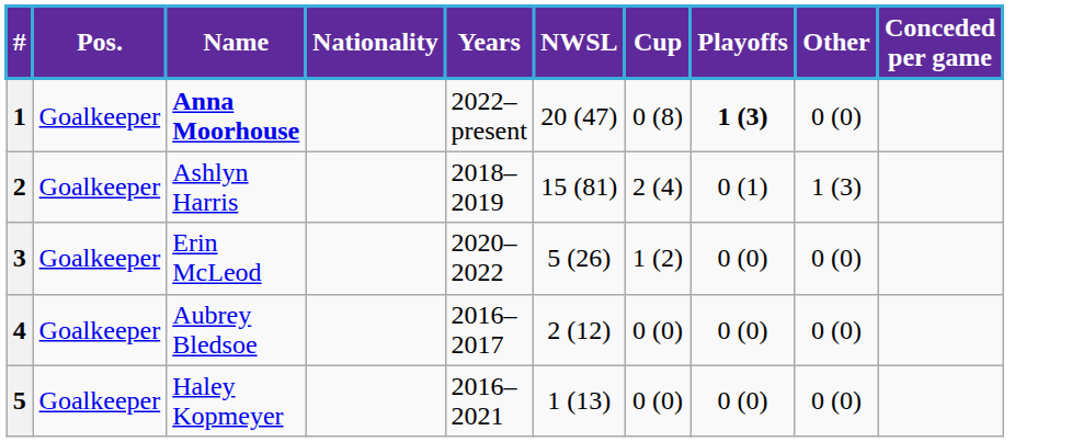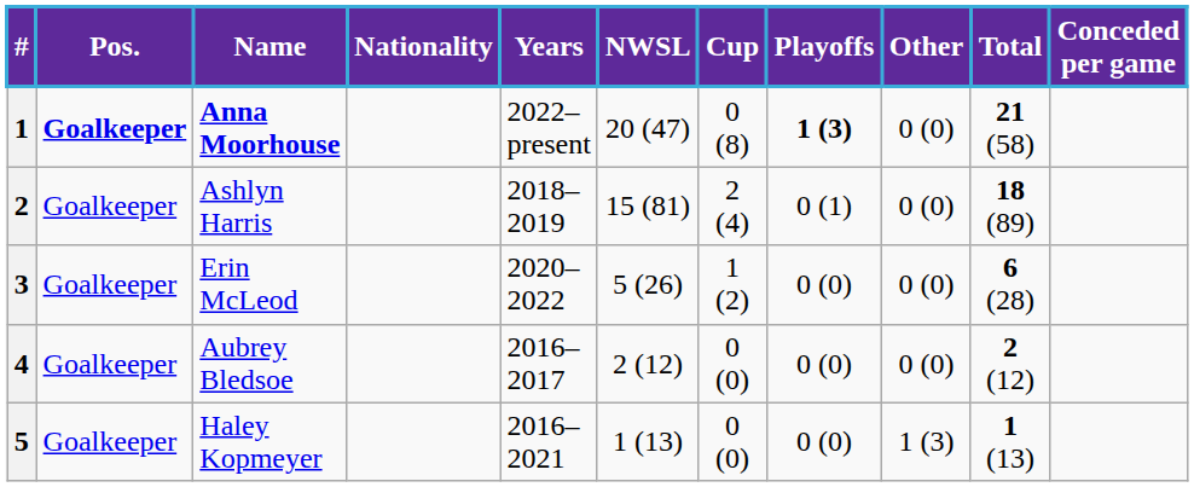 <table class="wikitable sortable" style="text-align:center;">
 <tr>
 <th style="background-color:#5E299A; color:#FFFFFF; border:2px solid #3aadd9;" scope="col">#</th>
 <th style="background-color:#5E299A; color:#FFFFFF; border:2px solid #3aadd9;" scope="col">Pos.</th>
 <th style="background-color:#5E299A; color:#FFFFFF; border:2px solid #3aadd9;" scope="col">Name</th>
 <th style="background-color:#5E299A; color:#FFFFFF; border:2px solid #3aadd9;" scope="col">Nationality</th>
 <th style="background-color:#5E299A; color:#FFFFFF; border:2px solid #3aadd9;" scope="col">Years</th>
 <th style="background-color:#5E299A; color:#FFFFFF; border:2px solid #3aadd9; width:50px;" scope="col">NWSL</th>
 <th style="background-color:#5E299A; color:#FFFFFF; border:2px solid #3aadd9; width:50px;" scope="col">Cup</th>
 <th style="background-color:#5E299A; color:#FFFFFF; border:2px solid #3aadd9; width:50px;" scope="col">Playoffs</th>
 <th style="background-color:#5E299A; color:#FFFFFF; border:2px solid #3aadd9; width:50px;" scope="col">Other</th>
+<th style="background-color:#5E299A; color:#FFFFFF; border:2px solid #3aadd9; width:50px;" scope="col">Total</th>
 <th style="background-color:#5E299A; color:#FFFFFF; border:2px solid #3aadd9;" scope="col">Conceded per game</th>
 </tr>
 <tr>
 <th rowspan=1>1</th>
-<td style="text-align:left;"><a href='#'>Goalkeeper</a></td>
+<td style="text-align:left;"><strong><a href='#'>Goalkeeper</a></strong></td>
 <td style="text-align:left;"><strong><a href='#'>Anna Moorhouse</a></strong></td>
 <td style="text-align:left;"></td>
 <td style="text-align:left;">2022–present</td>
 <td>20 (47)</td>
 <td>0 (8)</td>
 <td><strong>1 (3)</strong></td>
 <td>0 (0)</td>
+<td><strong>21</strong> (58)</td>
 <td></td>
 </tr>
 <tr>
 <th>2</th>
 <td style="text-align:left;"><a href='#'>Goalkeeper</a></td>
 <td style="text-align:left;"><a href='#'>Ashlyn Harris</a></td>
 <td style="text-align:left;"></td>
 <td style="text-align:left;">2018–2019</td>
 <td>15 (81)</td>
 <td>2 (4)</td>
 <td>0 (1)</td>
-<td>1 (3)</td>
+<td>0 (0)</td>
+<td><strong>18</strong> (89)</td>
 <td></td>
 </tr>
 <tr>
 <th>3</th>
 <td style="text-align:left;"><a href='#'>Goalkeeper</a></td>
 <td style="text-align:left;"><a href='#'>Erin McLeod</a></td>
 <td style="text-align:left;"></td>
 <td style="text-align:left;">2020–2022</td>
 <td>5 (26)</td>
 <td>1 (2)</td>
 <td>0 (0)</td>
 <td>0 (0)</td>
+<td><strong>6</strong> (28)</td>
 <td></td>
 </tr>
 <tr>
 <th rowspan=1>4</th>
 <td style="text-align:left;"><a href='#'>Goalkeeper</a></td>
 <td style="text-align:left;"><a href='#'>Aubrey Bledsoe</a></td>
 <td style="text-align:left;"></td>
 <td style="text-align:left;">2016–2017</td>
 <td>2 (12)</td>
 <td>0 (0)</td>
 <td>0 (0)</td>
 <td>0 (0)</td>
+<td><strong>2</strong> (12)</td>
 <td></td>
 </tr>
 <tr>
 <th rowspan=1>5</th>
 <td style="text-align:left;"><a href='#'>Goalkeeper</a></td>
 <td style="text-align:left;"><a href='#'>Haley Kopmeyer</a></td>
 <td style="text-align:left;"></td>
 <td style="text-align:left;">2016–2021</td>
 <td>1 (13)</td>
 <td>0 (0)</td>
 <td>0 (0)</td>
-<td>0 (0)</td>
+<td>1 (3)</td>
+<td><strong>1</strong> (13)</td>
 <td></td>
 </tr>
 </table>
